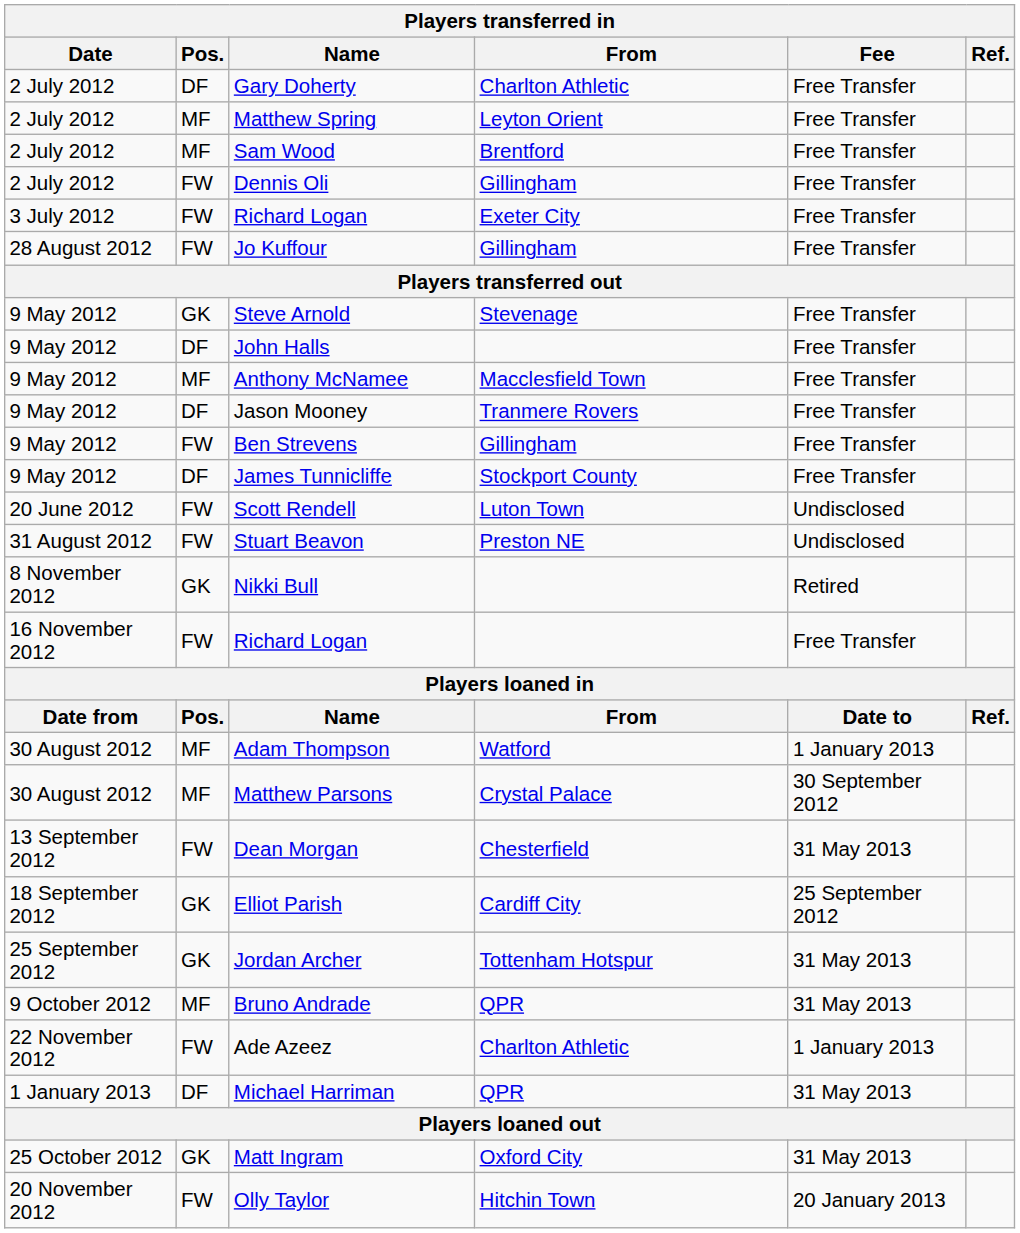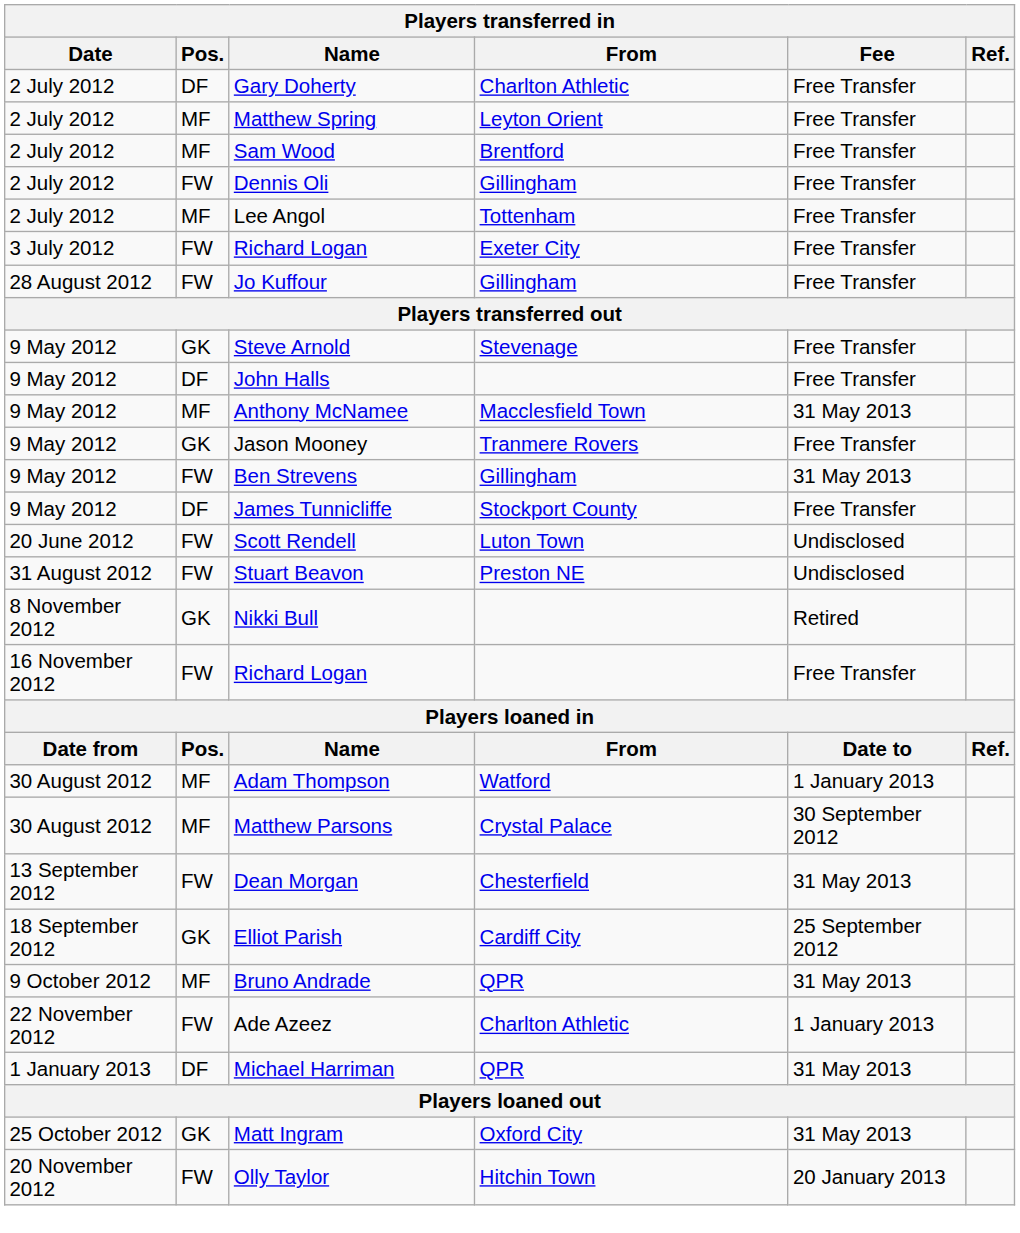 <table class="wikitable" style="font-size:95%;">
 <tr>
 <th colspan="6">Players transferred in</th>
 </tr>
 <tr>
 <th style="width:120px;">Date</th>
 <th style="width:25px;">Pos.</th>
 <th style="width:175px;">Name</th>
 <th style="width:225px;">From</th>
 <th style="width:125px;">Fee</th>
 <th style="width:25px;">Ref.</th>
 </tr>
 <tr>
 <td>2 July 2012</td>
 <td>DF</td>
 <td> <a href='#'>Gary Doherty</a></td>
 <td> <a href='#'>Charlton Athletic</a></td>
 <td>Free Transfer</td>
 <td></td>
 </tr>
 <tr>
 <td>2 July 2012</td>
 <td>MF</td>
 <td> <a href='#'>Matthew Spring</a></td>
 <td> <a href='#'>Leyton Orient</a></td>
 <td>Free Transfer</td>
 <td></td>
 </tr>
 <tr>
 <td>2 July 2012</td>
 <td>MF</td>
 <td> <a href='#'>Sam Wood</a></td>
 <td> <a href='#'>Brentford</a></td>
 <td>Free Transfer</td>
 <td></td>
 </tr>
 <tr>
 <td>2 July 2012</td>
 <td>FW</td>
 <td> <a href='#'>Dennis Oli</a></td>
 <td> <a href='#'>Gillingham</a></td>
 <td>Free Transfer</td>
 <td></td>
 </tr>
 <tr>
+<td>2 July 2012</td>
+<td>MF</td>
+<td> Lee Angol</td>
+<td> <a href='#'>Tottenham</a></td>
+<td>Free Transfer</td>
+<td></td>
+</tr>
+<tr>
 <td>3 July 2012</td>
 <td>FW</td>
 <td> <a href='#'>Richard Logan</a></td>
 <td> <a href='#'>Exeter City</a></td>
 <td>Free Transfer</td>
 <td></td>
 </tr>
 <tr>
 <td>28 August 2012</td>
 <td>FW</td>
 <td> <a href='#'>Jo Kuffour</a></td>
 <td> <a href='#'>Gillingham</a></td>
 <td>Free Transfer</td>
 <td></td>
 </tr>
 <tr>
 <th colspan="6">Players transferred out</th>
 </tr>
 <tr>
 <td>9 May 2012</td>
 <td>GK</td>
 <td> <a href='#'>Steve Arnold</a></td>
 <td> <a href='#'>Stevenage</a></td>
 <td>Free Transfer</td>
 <td></td>
 </tr>
 <tr>
 <td>9 May 2012</td>
 <td>DF</td>
 <td> <a href='#'>John Halls</a></td>
 <td></td>
 <td>Free Transfer</td>
 <td></td>
 </tr>
 <tr>
 <td>9 May 2012</td>
 <td>MF</td>
 <td> <a href='#'>Anthony McNamee</a></td>
 <td> <a href='#'>Macclesfield Town</a></td>
-<td>Free Transfer</td>
+<td>31 May 2013</td>
 <td></td>
 </tr>
 <tr>
 <td>9 May 2012</td>
-<td>DF</td>
+<td>GK</td>
 <td> Jason Mooney</td>
 <td> <a href='#'>Tranmere Rovers</a></td>
 <td>Free Transfer</td>
 <td></td>
 </tr>
 <tr>
 <td>9 May 2012</td>
 <td>FW</td>
 <td> <a href='#'>Ben Strevens</a></td>
 <td> <a href='#'>Gillingham</a></td>
-<td>Free Transfer</td>
+<td>31 May 2013</td>
 <td></td>
 </tr>
 <tr>
 <td>9 May 2012</td>
 <td>DF</td>
 <td> <a href='#'>James Tunnicliffe</a></td>
 <td> <a href='#'>Stockport County</a></td>
 <td>Free Transfer</td>
 <td></td>
 </tr>
 <tr>
 <td>20 June 2012</td>
 <td>FW</td>
 <td> <a href='#'>Scott Rendell</a></td>
 <td> <a href='#'>Luton Town</a></td>
 <td>Undisclosed</td>
 <td></td>
 </tr>
 <tr>
 <td>31 August 2012</td>
 <td>FW</td>
 <td> <a href='#'>Stuart Beavon</a></td>
 <td> <a href='#'>Preston NE</a></td>
 <td>Undisclosed</td>
 <td></td>
 </tr>
 <tr>
 <td>8 November 2012</td>
 <td>GK</td>
 <td> <a href='#'>Nikki Bull</a></td>
 <td></td>
 <td>Retired</td>
 <td></td>
 </tr>
 <tr>
 <td>16 November 2012</td>
 <td>FW</td>
 <td> <a href='#'>Richard Logan</a></td>
 <td></td>
 <td>Free Transfer</td>
 <td></td>
 </tr>
 <tr>
 <th colspan="6">Players loaned in</th>
 </tr>
 <tr>
 <th>Date from</th>
 <th>Pos.</th>
 <th>Name</th>
 <th>From</th>
 <th>Date to</th>
 <th>Ref.</th>
 </tr>
 <tr>
 <td>30 August 2012</td>
 <td>MF</td>
 <td> <a href='#'>Adam Thompson</a></td>
 <td> <a href='#'>Watford</a></td>
 <td>1 January 2013</td>
 <td></td>
 </tr>
 <tr>
 <td>30 August 2012</td>
 <td>MF</td>
 <td> <a href='#'>Matthew Parsons</a></td>
 <td> <a href='#'>Crystal Palace</a></td>
 <td>30 September 2012</td>
 <td></td>
 </tr>
 <tr>
 <td>13 September 2012</td>
 <td>FW</td>
 <td> <a href='#'>Dean Morgan</a></td>
 <td> <a href='#'>Chesterfield</a></td>
 <td>31 May 2013</td>
 <td></td>
 </tr>
 <tr>
 <td>18 September 2012</td>
 <td>GK</td>
 <td> <a href='#'>Elliot Parish</a></td>
 <td> <a href='#'>Cardiff City</a></td>
 <td>25 September 2012</td>
 <td></td>
 </tr>
 <tr>
-<td>25 September 2012</td>
-<td>GK</td>
-<td> <a href='#'>Jordan Archer</a></td>
-<td> <a href='#'>Tottenham Hotspur</a></td>
-<td>31 May 2013</td>
-<td></td>
-</tr>
-<tr>
 <td>9 October 2012</td>
 <td>MF</td>
 <td> <a href='#'>Bruno Andrade</a></td>
 <td> <a href='#'>QPR</a></td>
 <td>31 May 2013</td>
 <td></td>
 </tr>
 <tr>
 <td>22 November 2012</td>
 <td>FW</td>
 <td> Ade Azeez</td>
 <td> <a href='#'>Charlton Athletic</a></td>
 <td>1 January 2013</td>
 <td></td>
 </tr>
 <tr>
 <td>1 January 2013</td>
 <td>DF</td>
 <td> <a href='#'>Michael Harriman</a></td>
 <td> <a href='#'>QPR</a></td>
 <td>31 May 2013</td>
 <td></td>
 </tr>
 <tr>
 <th colspan="6">Players loaned out</th>
 </tr>
 <tr>
 <td>25 October 2012</td>
 <td>GK</td>
 <td> <a href='#'>Matt Ingram</a></td>
 <td> <a href='#'>Oxford City</a></td>
 <td>31 May 2013</td>
 <td></td>
 </tr>
 <tr>
 <td>20 November 2012</td>
 <td>FW</td>
 <td> <a href='#'>Olly Taylor</a></td>
 <td> <a href='#'>Hitchin Town</a></td>
 <td>20 January 2013</td>
 <td></td>
 </tr>
 </table>
